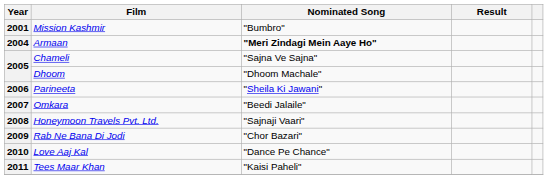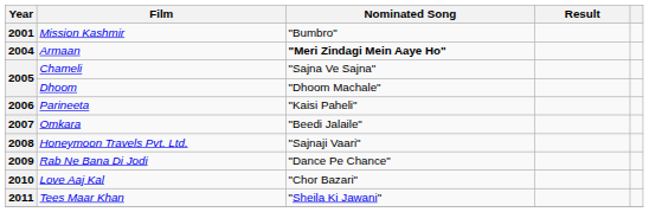 <table class="wikitable plainrowheaders" width="100%" textcolor:#000;">
 <tr>
 <th scope="col" width=5%><strong>Year</strong></th>
 <th scope="col" width=39%><strong>Film</strong></th>
 <th scope="col" width=39%><strong>Nominated Song</strong></th>
 <th scope="col" width=15%><strong>Result</strong></th>
 <th scope="col" width=2%><strong></strong></th>
 </tr>
 <tr>
 <th scope="row">2001</th>
 <td><em><a href='#'>Mission Kashmir</a></em></td>
 <td>"Bumbro"</td>
 <td></td>
 <td style="text-align:center;"></td>
 </tr>
 <tr>
 <th scope="row">2004</th>
 <td><em><a href='#'>Armaan</a></em></td>
 <td><strong>"Meri Zindagi Mein Aaye Ho"</strong></td>
 <td></td>
 <td style="text-align:center;"></td>
 </tr>
 <tr>
 <th scope="row" rowspan="2">2005</th>
 <td><em><a href='#'>Chameli</a></em></td>
 <td>"Sajna Ve Sajna"</td>
 <td></td>
 <td style="text-align:center;"></td>
 </tr>
 <tr>
 <td><em><a href='#'>Dhoom</a></em></td>
 <td>"Dhoom Machale"</td>
 <td></td>
 <td style="text-align:center;"></td>
 </tr>
 <tr>
 <th scope="row">2006</th>
 <td><em><a href='#'>Parineeta</a></em></td>
-<td>"<a href='#'>Sheila Ki Jawani</a>"</td>
+<td>"Kaisi Paheli"</td>
 <td></td>
 <td style="text-align:center;"></td>
 </tr>
 <tr>
 <th scope="row">2007</th>
 <td><em><a href='#'>Omkara</a></em></td>
 <td>"Beedi Jalaile"</td>
 <td></td>
 <td style="text-align:center;"></td>
 </tr>
 <tr>
 <th scope="row">2008</th>
 <td><em><a href='#'>Honeymoon Travels Pvt. Ltd.</a></em></td>
 <td>"Sajnaji Vaari"</td>
 <td></td>
 <td style="text-align:center;"></td>
 </tr>
 <tr>
 <th scope="row">2009</th>
 <td><em><a href='#'>Rab Ne Bana Di Jodi</a></em></td>
-<td>"Chor Bazari"</td>
+<td>"Dance Pe Chance"</td>
 <td></td>
 <td style="text-align:center;"></td>
 </tr>
 <tr>
 <th scope="row">2010</th>
 <td><em><a href='#'>Love Aaj Kal</a></em></td>
-<td>"Dance Pe Chance"</td>
+<td>"Chor Bazari"</td>
 <td></td>
 <td style="text-align:center;"></td>
 </tr>
 <tr>
 <th scope="row">2011</th>
 <td><em><a href='#'>Tees Maar Khan</a></em></td>
-<td>"Kaisi Paheli"</td>
+<td>"<a href='#'>Sheila Ki Jawani</a>"</td>
 <td></td>
 <td style="text-align:center;"></td>
 </tr>
 <tr>
 </tr>
 </table>
